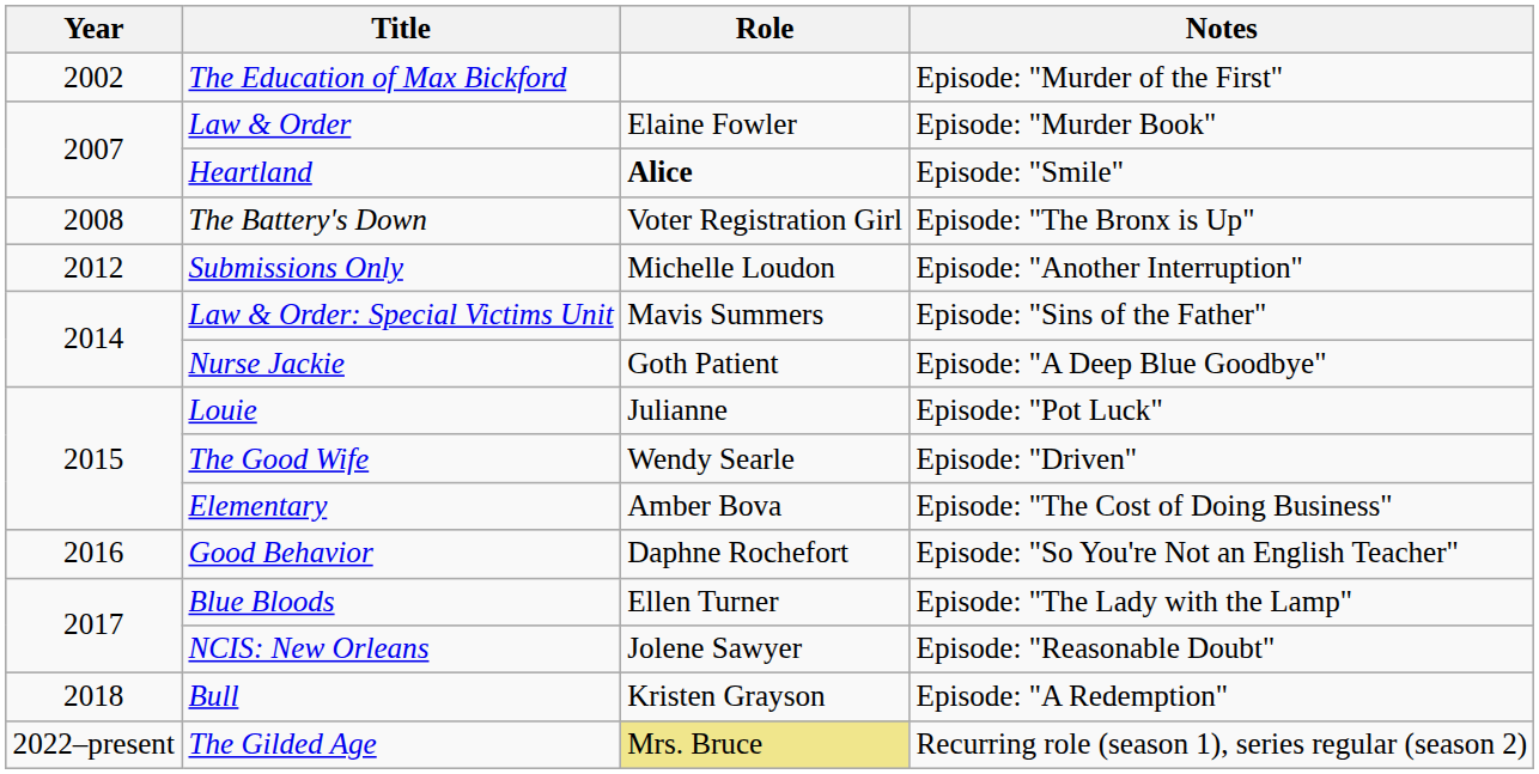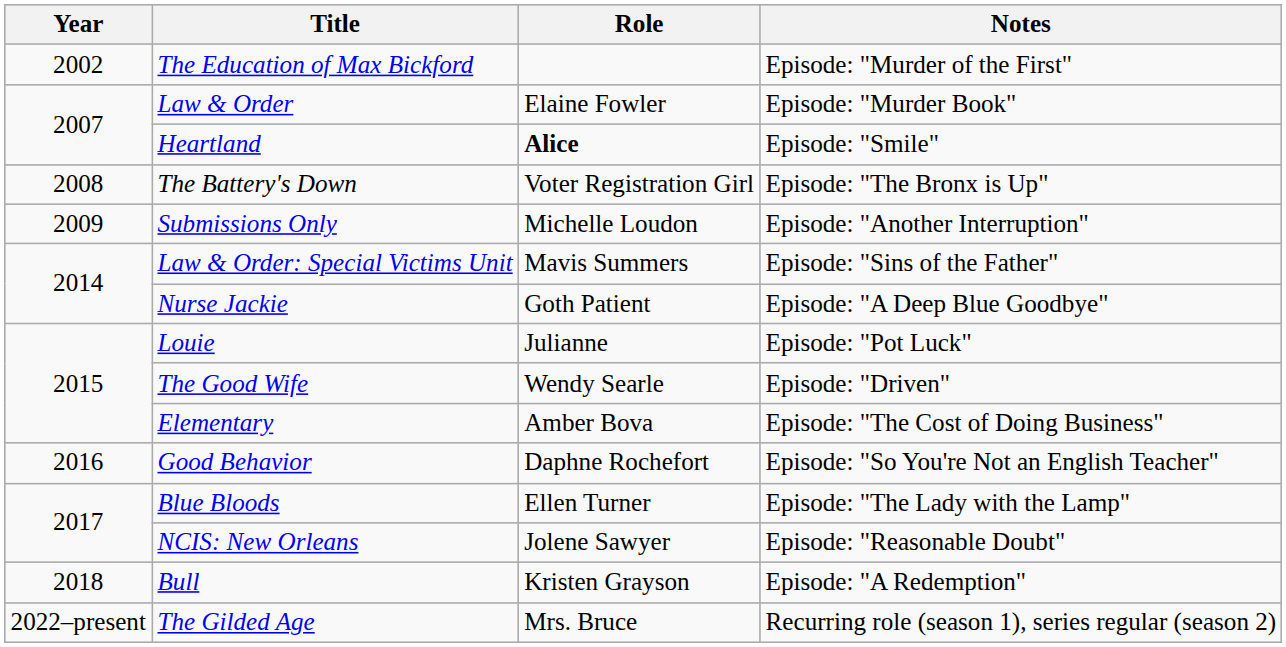 <table class="wikitable">
 <tr>
 <th>Year</th>
 <th>Title</th>
 <th>Role</th>
 <th>Notes</th>
 </tr>
 <tr>
 <td align="center">2002</td>
 <td><em><a href='#'>The Education of Max Bickford</a></em></td>
 <td></td>
 <td>Episode: "Murder of the First"</td>
 </tr>
 <tr>
 <td rowspan="2" align="center">2007</td>
 <td><em><a href='#'>Law & Order</a></em></td>
 <td>Elaine Fowler</td>
 <td>Episode: "Murder Book"</td>
 </tr>
 <tr>
 <td><em><a href='#'>Heartland</a></em></td>
 <td><strong>Alice</strong></td>
 <td>Episode: "Smile"</td>
 </tr>
 <tr>
 <td align="center">2008</td>
 <td><em>The Battery's Down</em></td>
 <td>Voter Registration Girl</td>
 <td>Episode: "The Bronx is Up"</td>
 </tr>
 <tr>
-<td align="center">2012</td>
+<td align="center">2009</td>
 <td><em><a href='#'>Submissions Only</a></em></td>
 <td>Michelle Loudon</td>
 <td>Episode: "Another Interruption"</td>
 </tr>
 <tr>
 <td rowspan="2" align="center">2014</td>
 <td><em><a href='#'>Law & Order: Special Victims Unit</a></em></td>
 <td>Mavis Summers</td>
 <td>Episode: "Sins of the Father"</td>
 </tr>
 <tr>
 <td><em><a href='#'>Nurse Jackie</a></em></td>
 <td>Goth Patient</td>
 <td>Episode: "A Deep Blue Goodbye"</td>
 </tr>
 <tr>
 <td rowspan="3" align="center">2015</td>
 <td><em><a href='#'>Louie</a></em></td>
 <td>Julianne</td>
 <td>Episode: "Pot Luck"</td>
 </tr>
 <tr>
 <td><em><a href='#'>The Good Wife</a></em></td>
 <td>Wendy Searle</td>
 <td>Episode: "Driven"</td>
 </tr>
 <tr>
 <td><em><a href='#'>Elementary</a></em></td>
 <td>Amber Bova</td>
 <td>Episode: "The Cost of Doing Business"</td>
 </tr>
 <tr>
 <td rowspan="1" align="center">2016</td>
 <td><em><a href='#'>Good Behavior</a></em></td>
 <td>Daphne Rochefort</td>
 <td>Episode: "So You're Not an English Teacher"</td>
 </tr>
 <tr>
 <td rowspan="2" align="center">2017</td>
 <td><em><a href='#'>Blue Bloods</a></em></td>
 <td>Ellen Turner</td>
 <td>Episode: "The Lady with the Lamp"</td>
 </tr>
 <tr>
 <td><em><a href='#'>NCIS: New Orleans</a></em></td>
 <td>Jolene Sawyer</td>
 <td>Episode: "Reasonable Doubt"</td>
 </tr>
 <tr>
 <td align="center">2018</td>
 <td><em><a href='#'>Bull</a></em></td>
 <td>Kristen Grayson</td>
 <td>Episode: "A Redemption"</td>
 </tr>
 <tr>
 <td align="center">2022–present</td>
 <td><a href='#'><em>The Gilded Age</em></a></td>
-<td style="background: khaki;">Mrs. Bruce</td>
+<td>Mrs. Bruce</td>
 <td>Recurring role (season 1), series regular (season 2)</td>
 </tr>
 </table>
